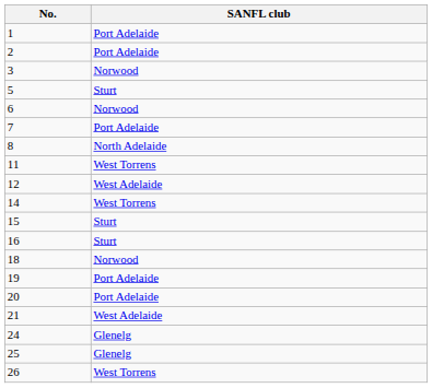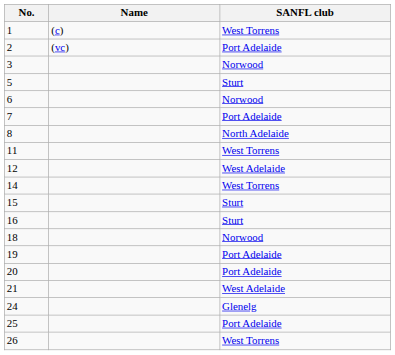 <table class="wikitable sortable" style="width:45%;">
 <tr style="background:#efefef;">
 <th width=5%>No.</th>
+<th width=20%>Name</th>
 <th width=20%>SANFL club</th>
 </tr>
 <tr>
 <td align=left>1</td>
-<td><a href='#'>Port Adelaide</a></td>
+<td> (<a href='#'>c</a>)</td>
+<td><a href='#'>West Torrens</a></td>
 </tr>
 <tr>
 <td align=left>2</td>
+<td> (<a href='#'>vc</a>)</td>
 <td><a href='#'>Port Adelaide</a></td>
 </tr>
 <tr>
 <td align=left>3</td>
+<td></td>
 <td><a href='#'>Norwood</a></td>
 </tr>
 <tr>
 <td align=left>5</td>
+<td></td>
 <td><a href='#'>Sturt</a></td>
 </tr>
 <tr>
 <td align=left>6</td>
+<td></td>
 <td><a href='#'>Norwood</a></td>
 </tr>
 <tr>
 <td align=left>7</td>
+<td></td>
 <td><a href='#'>Port Adelaide</a></td>
 </tr>
 <tr>
 <td align=left>8</td>
+<td></td>
 <td><a href='#'>North Adelaide</a></td>
 </tr>
 <tr>
 <td align=left>11</td>
+<td></td>
 <td><a href='#'>West Torrens</a></td>
 </tr>
 <tr>
 <td align=left>12</td>
+<td></td>
 <td><a href='#'>West Adelaide</a></td>
 </tr>
 <tr>
 <td align=left>14</td>
+<td></td>
 <td><a href='#'>West Torrens</a></td>
 </tr>
 <tr>
 <td align=left>15</td>
+<td></td>
 <td><a href='#'>Sturt</a></td>
 </tr>
 <tr>
 <td align=left>16</td>
+<td></td>
 <td><a href='#'>Sturt</a></td>
 </tr>
 <tr>
 <td align=left>18</td>
+<td></td>
 <td><a href='#'>Norwood</a></td>
 </tr>
 <tr>
 <td align=left>19</td>
+<td></td>
 <td><a href='#'>Port Adelaide</a></td>
 </tr>
 <tr>
 <td align=left>20</td>
+<td></td>
 <td><a href='#'>Port Adelaide</a></td>
 </tr>
 <tr>
 <td align=left>21</td>
+<td></td>
 <td><a href='#'>West Adelaide</a></td>
 </tr>
 <tr>
 <td align=left>24</td>
+<td></td>
 <td><a href='#'>Glenelg</a></td>
 </tr>
 <tr>
 <td align=left>25</td>
-<td><a href='#'>Glenelg</a></td>
+<td></td>
+<td><a href='#'>Port Adelaide</a></td>
 </tr>
 <tr>
 <td align=left>26</td>
+<td></td>
 <td><a href='#'>West Torrens</a></td>
 </tr>
 </table>
